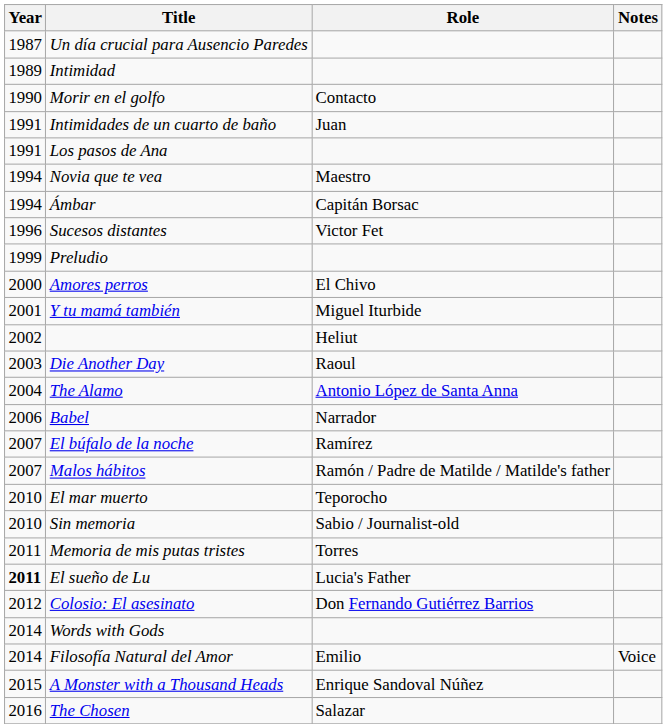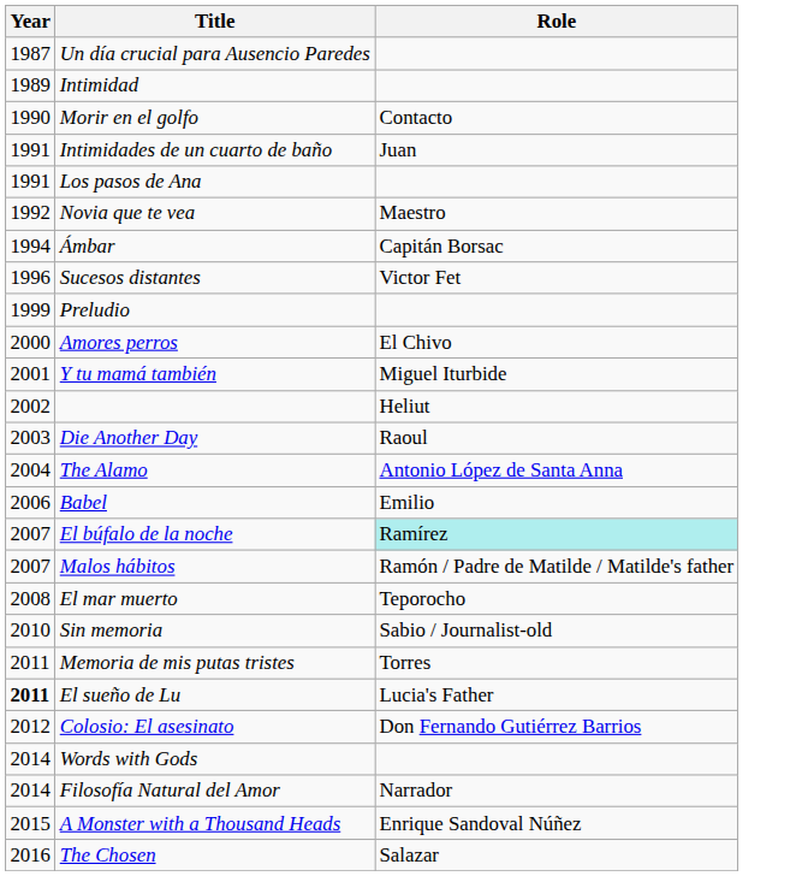 <table class="wikitable">
 <tr>
 <th>Year</th>
 <th>Title</th>
 <th>Role</th>
-<th>Notes</th>
 </tr>
 <tr>
 <td>1987</td>
 <td><em>Un día crucial para Ausencio Paredes</em></td>
-<td></td>
 <td></td>
 </tr>
 <tr>
 <td>1989</td>
 <td><em>Intimidad</em></td>
 <td></td>
-<td></td>
 </tr>
 <tr>
 <td>1990</td>
 <td><em>Morir en el golfo</em></td>
 <td>Contacto</td>
-<td></td>
 </tr>
 <tr>
 <td>1991</td>
 <td><em>Intimidades de un cuarto de baño</em></td>
 <td>Juan</td>
-<td></td>
 </tr>
 <tr>
 <td>1991</td>
 <td><em>Los pasos de Ana</em></td>
 <td></td>
-<td></td>
 </tr>
 <tr>
-<td>1994</td>
+<td>1992</td>
 <td><em>Novia que te vea</em></td>
 <td>Maestro</td>
-<td></td>
 </tr>
 <tr>
 <td>1994</td>
 <td><em>Ámbar</em></td>
 <td>Capitán Borsac</td>
-<td></td>
 </tr>
 <tr>
 <td>1996</td>
 <td><em>Sucesos distantes</em></td>
 <td>Victor Fet</td>
-<td></td>
 </tr>
 <tr>
 <td>1999</td>
 <td><em>Preludio</em></td>
-<td></td>
 <td></td>
 </tr>
 <tr>
 <td>2000</td>
 <td><em><a href='#'>Amores perros</a></em></td>
 <td>El Chivo</td>
-<td></td>
 </tr>
 <tr>
 <td>2001</td>
 <td><em><a href='#'>Y tu mamá también</a></em></td>
 <td>Miguel Iturbide</td>
-<td></td>
 </tr>
 <tr>
 <td>2002</td>
 <td><em></em></td>
 <td>Heliut</td>
-<td></td>
 </tr>
 <tr>
 <td>2003</td>
 <td><em><a href='#'>Die Another Day</a></em></td>
 <td>Raoul</td>
-<td></td>
 </tr>
 <tr>
 <td>2004</td>
 <td><em><a href='#'>The Alamo</a></em></td>
 <td><a href='#'>Antonio López de Santa Anna</a></td>
-<td></td>
 </tr>
 <tr>
 <td>2006</td>
 <td><em><a href='#'>Babel</a></em></td>
-<td>Narrador</td>
-<td></td>
+<td>Emilio</td>
 </tr>
 <tr>
 <td>2007</td>
 <td><em><a href='#'>El búfalo de la noche</a></em></td>
-<td>Ramírez</td>
-<td></td>
+<td style="background: paleturquoise;">Ramírez</td>
 </tr>
 <tr>
 <td>2007</td>
 <td><em><a href='#'>Malos hábitos</a></em></td>
 <td>Ramón / Padre de Matilde / Matilde's father</td>
-<td></td>
 </tr>
 <tr>
-<td>2010</td>
+<td>2008</td>
 <td><em>El mar muerto</em></td>
 <td>Teporocho</td>
-<td></td>
 </tr>
 <tr>
 <td>2010</td>
 <td><em>Sin memoria</em></td>
 <td>Sabio / Journalist-old</td>
-<td></td>
 </tr>
 <tr>
 <td>2011</td>
 <td><em>Memoria de mis putas tristes</em></td>
 <td>Torres</td>
-<td></td>
 </tr>
 <tr>
 <td><strong>2011</strong></td>
 <td><em>El sueño de Lu</em></td>
 <td>Lucia's Father</td>
-<td></td>
 </tr>
 <tr>
 <td>2012</td>
 <td><em><a href='#'>Colosio: El asesinato</a></em></td>
 <td>Don <a href='#'>Fernando Gutiérrez Barrios</a></td>
-<td></td>
 </tr>
 <tr>
 <td>2014</td>
 <td><em>Words with Gods</em></td>
 <td></td>
-<td></td>
 </tr>
 <tr>
 <td>2014</td>
 <td><em>Filosofía Natural del Amor</em></td>
-<td>Emilio</td>
-<td>Voice</td>
+<td>Narrador</td>
 </tr>
 <tr>
 <td>2015</td>
 <td><em><a href='#'>A Monster with a Thousand Heads</a></em></td>
 <td>Enrique Sandoval Núñez</td>
-<td></td>
 </tr>
 <tr>
 <td>2016</td>
 <td><em><a href='#'>The Chosen</a></em></td>
 <td>Salazar</td>
-<td></td>
 </tr>
 </table>
